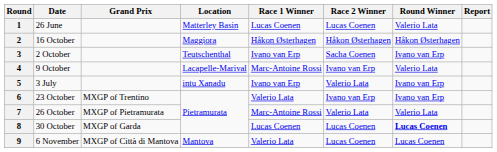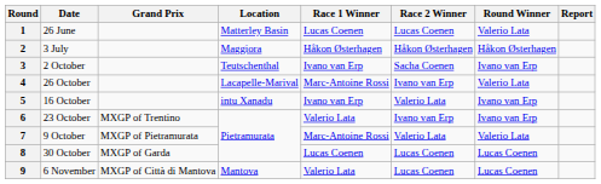 <table class="wikitable" style="font-size: 85%;">
 <tr>
 <th>Round</th>
 <th>Date</th>
 <th>Grand Prix</th>
 <th>Location</th>
 <th>Race 1 Winner</th>
 <th>Race 2 Winner</th>
 <th>Round Winner</th>
 <th>Report</th>
 </tr>
 <tr>
 <th>1</th>
 <td>26 June</td>
 <td></td>
 <td><a href='#'>Matterley Basin</a></td>
 <td> <a href='#'>Lucas Coenen</a></td>
 <td> <a href='#'>Lucas Coenen</a></td>
 <td> <a href='#'>Valerio Lata</a></td>
 <td></td>
 </tr>
 <tr>
 <th>2</th>
-<td>16 October</td>
+<td>3 July</td>
 <td></td>
 <td><a href='#'>Maggiora</a></td>
 <td> <a href='#'>Håkon Østerhagen</a></td>
 <td> <a href='#'>Håkon Østerhagen</a></td>
 <td> <a href='#'>Håkon Østerhagen</a></td>
 <td></td>
 </tr>
 <tr>
 <th>3</th>
 <td>2 October</td>
 <td></td>
 <td><a href='#'>Teutschenthal</a></td>
 <td> <a href='#'>Ivano van Erp</a></td>
 <td> <a href='#'>Sacha Coenen</a></td>
 <td> <a href='#'>Ivano van Erp</a></td>
 <td></td>
 </tr>
 <tr>
 <th>4</th>
-<td>9 October</td>
+<td>26 October</td>
 <td></td>
 <td><a href='#'>Lacapelle-Marival</a></td>
 <td> <a href='#'>Marc-Antoine Rossi</a></td>
 <td> <a href='#'>Ivano van Erp</a></td>
 <td> <a href='#'>Valerio Lata</a></td>
 <td></td>
 </tr>
 <tr>
 <th>5</th>
-<td>3 July</td>
+<td>16 October</td>
 <td></td>
 <td><a href='#'>intu Xanadu</a></td>
 <td> <a href='#'>Ivano van Erp</a></td>
 <td> <a href='#'>Valerio Lata</a></td>
 <td> <a href='#'>Ivano van Erp</a></td>
 <td></td>
 </tr>
 <tr>
 <th>6</th>
 <td>23 October</td>
 <td> MXGP of Trentino</td>
 <td rowspan=3><a href='#'>Pietramurata</a></td>
 <td> <a href='#'>Valerio Lata</a></td>
 <td> <a href='#'>Ivano van Erp</a></td>
 <td> <a href='#'>Ivano van Erp</a></td>
 <td></td>
 </tr>
 <tr>
 <th>7</th>
-<td>26 October</td>
+<td>9 October</td>
 <td> MXGP of Pietramurata</td>
 <td> <a href='#'>Marc-Antoine Rossi</a></td>
 <td> <a href='#'>Valerio Lata</a></td>
 <td> <a href='#'>Valerio Lata</a></td>
 <td></td>
 </tr>
 <tr>
 <th>8</th>
 <td>30 October</td>
 <td> MXGP of Garda</td>
 <td> <a href='#'>Lucas Coenen</a></td>
 <td> <a href='#'>Lucas Coenen</a></td>
-<td><strong> <a href='#'>Lucas Coenen</a></strong></td>
+<td> <a href='#'>Lucas Coenen</a></td>
 </tr>
 <tr>
 <th>9</th>
 <td>6 November</td>
 <td> MXGP of Città di Mantova</td>
 <td><a href='#'>Mantova</a></td>
 <td> <a href='#'>Valerio Lata</a></td>
 <td> <a href='#'>Lucas Coenen</a></td>
 <td> <a href='#'>Lucas Coenen</a></td>
 <td></td>
 </tr>
 </table>
